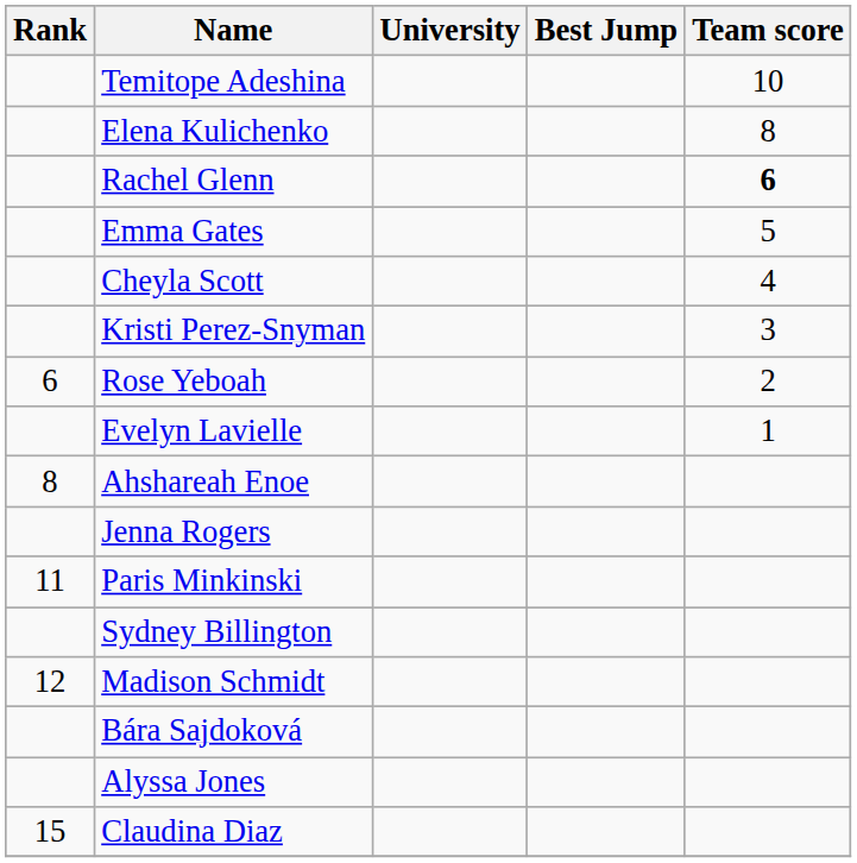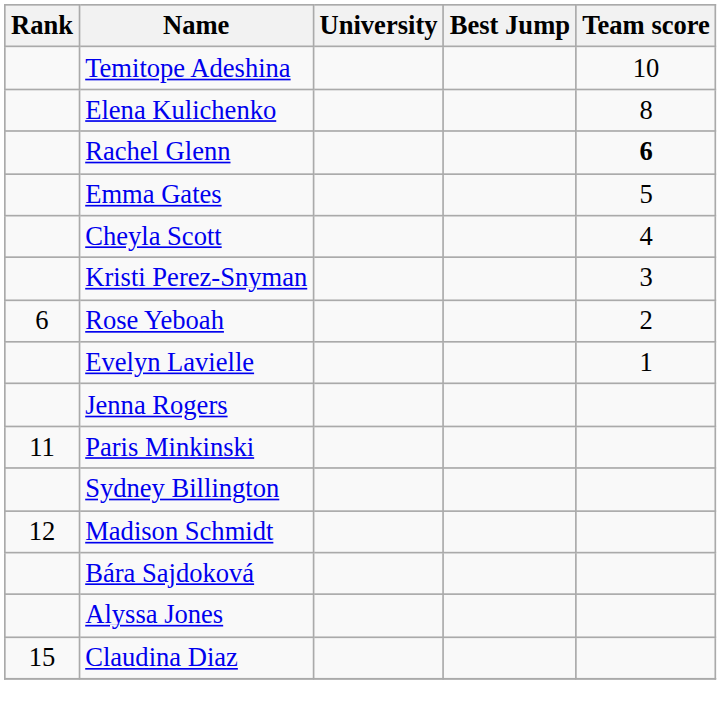 <table class="wikitable sortable" style="text-align:center">
 <tr>
 <th>Rank</th>
 <th>Name</th>
 <th>University</th>
 <th>Best Jump</th>
 <th>Team score</th>
 </tr>
 <tr>
 <td></td>
 <td align=left> <a href='#'>Temitope Adeshina</a></td>
 <td></td>
 <td><strong></strong></td>
 <td>10 </td>
 </tr>
 <tr>
 <td></td>
 <td align="left"> <a href='#'>Elena Kulichenko</a></td>
 <td></td>
 <td><strong></strong></td>
 <td>8 </td>
 </tr>
 <tr>
 <td></td>
 <td align=left> <a href='#'>Rachel Glenn</a></td>
 <td></td>
 <td><strong></strong></td>
 <td><strong>6</strong></td>
 </tr>
 <tr>
 <td></td>
 <td align=left> <a href='#'>Emma Gates</a></td>
 <td></td>
 <td><strong></strong></td>
 <td>5</td>
 </tr>
 <tr>
 <td></td>
 <td align=left> <a href='#'>Cheyla Scott</a></td>
 <td></td>
 <td><strong></strong></td>
 <td>4</td>
 </tr>
 <tr>
 <td></td>
 <td align=left> <a href='#'>Kristi Perez-Snyman</a></td>
 <td></td>
 <td><strong></strong></td>
 <td>3</td>
 </tr>
 <tr>
 <td>6</td>
 <td align="left"> <a href='#'>Rose Yeboah</a></td>
 <td></td>
 <td><strong></strong></td>
 <td>2</td>
 </tr>
 <tr>
 <td></td>
 <td align=left> <a href='#'>Evelyn Lavielle</a></td>
 <td></td>
 <td><strong></strong></td>
 <td>1</td>
 </tr>
 <tr>
-<td>8</td>
-<td align="left"> <a href='#'>Ahshareah Enoe</a></td>
-<td></td>
-<td><strong></strong></td>
-<td></td>
-</tr>
-<tr>
 <td></td>
 <td align=left> <a href='#'>Jenna Rogers</a></td>
 <td></td>
 <td><strong></strong></td>
 <td></td>
 </tr>
 <tr>
 <td>11</td>
 <td align="left"> <a href='#'>Paris Minkinski</a></td>
 <td></td>
 <td><strong></strong></td>
 <td></td>
 </tr>
 <tr>
 <td></td>
 <td align=left> <a href='#'>Sydney Billington</a></td>
 <td></td>
 <td><strong></strong></td>
 <td></td>
 </tr>
 <tr>
 <td>12</td>
 <td align="left"> <a href='#'>Madison Schmidt</a></td>
 <td></td>
 <td><strong></strong></td>
 <td></td>
 </tr>
 <tr>
 <td></td>
 <td align=left> <a href='#'>Bára Sajdoková</a></td>
 <td></td>
 <td><strong></strong></td>
 <td></td>
 </tr>
 <tr>
 <td></td>
 <td align=left> <a href='#'> Alyssa Jones</a></td>
 <td></td>
 <td><strong></strong></td>
 <td></td>
 </tr>
 <tr>
 <td>15</td>
 <td align="left"> <a href='#'>Claudina Diaz</a></td>
 <td></td>
 <td><strong></strong></td>
 <td></td>
 </tr>
 <tr>
 </tr>
 </table>
